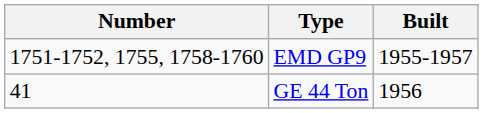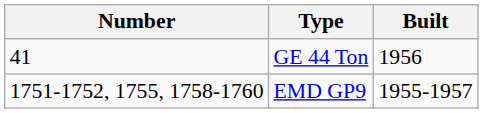 <table class="wikitable">
 <tr>
 <th>Number</th>
 <th>Type</th>
 <th>Built</th>
 </tr>
 <tr>
+<td>41</td>
+<td><a href='#'>GE 44 Ton</a></td>
+<td>1956</td>
+</tr>
+<tr>
 <td>1751-1752, 1755, 1758-1760</td>
 <td><a href='#'>EMD GP9</a></td>
 <td>1955-1957</td>
 </tr>
-<tr>
-<td>41</td>
-<td><a href='#'>GE 44 Ton</a></td>
-<td>1956</td>
-</tr>
 </table>
